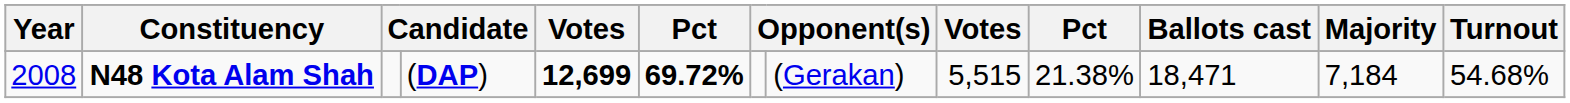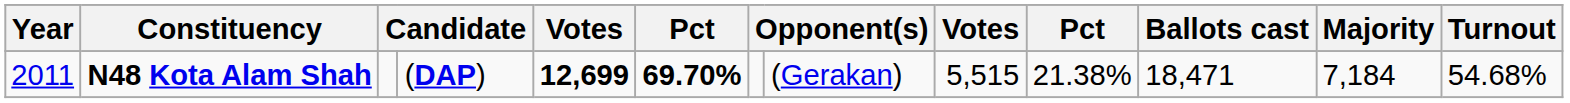 <table class="wikitable" style="margin:0.5em ; font-size:95%">
 <tr>
 <th>Year</th>
 <th>Constituency</th>
 <th colspan=2>Candidate</th>
 <th>Votes</th>
 <th>Pct</th>
 <th colspan=2>Opponent(s)</th>
 <th>Votes</th>
 <th>Pct</th>
 <th>Ballots cast</th>
 <th>Majority</th>
 <th>Turnout</th>
 </tr>
 <tr>
-<td><a href='#'>2008</a></td>
+<td><a href='#'>2011</a></td>
 <td><strong>N48 <a href='#'>Kota Alam Shah</a></strong></td>
 <td></td>
 <td> (<a href='#'><strong>DAP</strong></a>)</td>
 <td align="right"><strong>12,699	</strong></td>
-<td><strong>69.72%</strong></td>
+<td><strong>69.70%</strong></td>
 <td></td>
 <td> (<a href='#'>Gerakan</a>)</td>
 <td align="right">5,515</td>
 <td>21.38%</td>
 <td>18,471</td>
 <td>7,184</td>
 <td>54.68%</td>
 </tr>
 </table>
